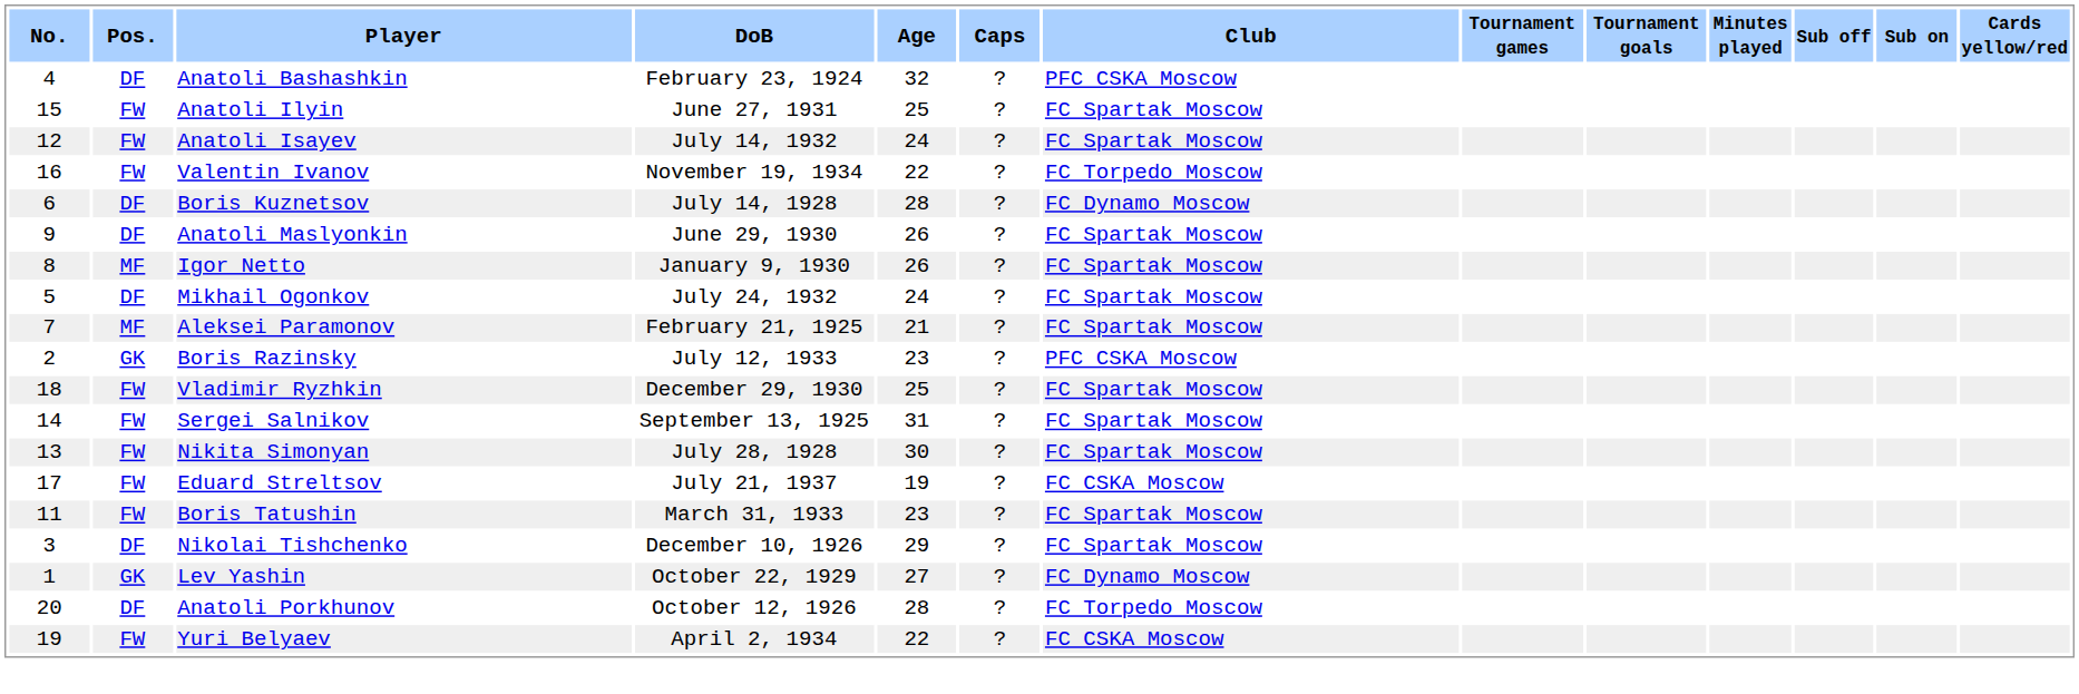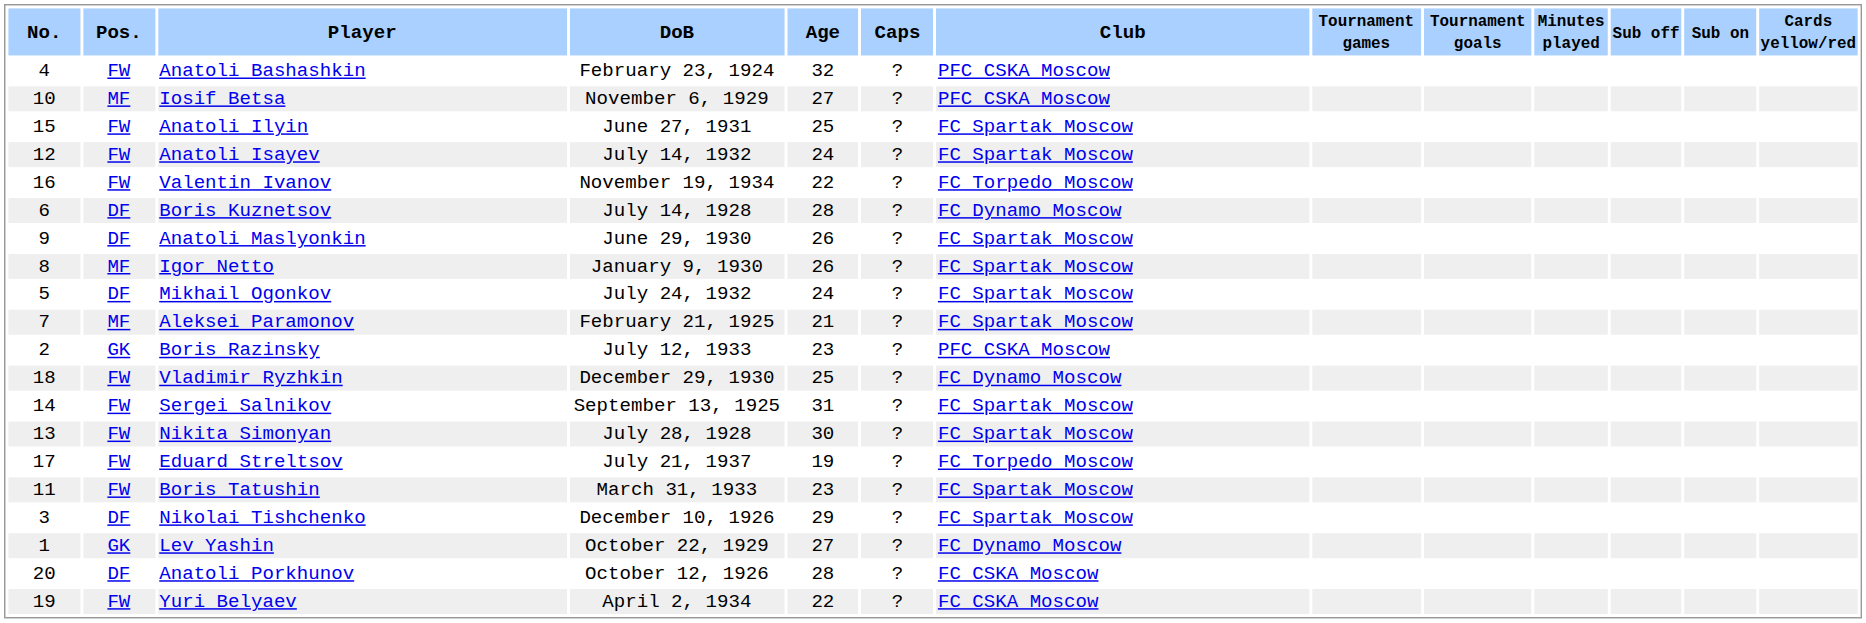 <table border="0"  style="width:100%; border:1px solid #999; background:#fff; text-align:center;">
 <tr style="text-align:center; background:#aad0ff;">
 <th width=4%>No.</th>
 <th width=4%>Pos.</th>
 <th width=23%>Player</th>
 <th width=12%>DoB</th>
 <th width=4%>Age</th>
 <th width=4%>Caps</th>
 <th width=21%>Club</th>
 <th width=6%><small>Tournament<br>games</small></th>
 <th width=6%><small>Tournament<br>goals</small></th>
 <th width=4%><small>Minutes<br>played</small></th>
 <th width=4%><small>Sub off</small></th>
 <th width=4%><small>Sub on</small></th>
 <th width=4%><small>Cards<br>yellow/red</small></th>
 </tr>
 <tr>
 <td>4</td>
-<td><a href='#'>DF</a></td>
+<td><a href='#'>FW</a></td>
 <td align="left"><a href='#'>Anatoli Bashashkin</a></td>
 <td>February 23, 1924</td>
 <td>32</td>
+<td>?</td>
+<td align="left"> <a href='#'>PFC CSKA Moscow</a></td>
+<td></td>
+<td></td>
+<td></td>
+<td></td>
+<td></td>
+<td></td>
+</tr>
+<tr style="background:#efefef;">
+<td>10</td>
+<td><a href='#'>MF</a></td>
+<td align="left"><a href='#'>Iosif Betsa</a></td>
+<td>November 6, 1929</td>
+<td>27</td>
 <td>?</td>
 <td align="left"> <a href='#'>PFC CSKA Moscow</a></td>
 <td></td>
 <td></td>
 <td></td>
 <td></td>
 <td></td>
 <td></td>
 </tr>
 <tr>
 <td>15</td>
 <td><a href='#'>FW</a></td>
 <td align="left"><a href='#'>Anatoli Ilyin</a></td>
 <td>June 27, 1931</td>
 <td>25</td>
 <td>?</td>
 <td align="left"> <a href='#'>FC Spartak Moscow</a></td>
 <td></td>
 <td></td>
 <td></td>
 <td></td>
 <td></td>
 <td></td>
 </tr>
 <tr style="background:#efefef;">
 <td>12</td>
 <td><a href='#'>FW</a></td>
 <td align="left"><a href='#'>Anatoli Isayev</a></td>
 <td>July 14, 1932</td>
 <td>24</td>
 <td>?</td>
 <td align="left"> <a href='#'>FC Spartak Moscow</a></td>
 <td></td>
 <td></td>
 <td></td>
 <td></td>
 <td></td>
 <td></td>
 </tr>
 <tr>
 <td>16</td>
 <td><a href='#'>FW</a></td>
 <td align="left"><a href='#'>Valentin Ivanov</a></td>
 <td>November 19, 1934</td>
 <td>22</td>
 <td>?</td>
 <td align="left"> <a href='#'>FC Torpedo Moscow</a></td>
 <td></td>
 <td></td>
 <td></td>
 <td></td>
 <td></td>
 <td></td>
 </tr>
 <tr style="background:#efefef;">
 <td>6</td>
 <td><a href='#'>DF</a></td>
 <td align="left"><a href='#'>Boris Kuznetsov</a></td>
 <td>July 14, 1928</td>
 <td>28</td>
 <td>?</td>
 <td align="left"> <a href='#'>FC Dynamo Moscow</a></td>
 <td></td>
 <td></td>
 <td></td>
 <td></td>
 <td></td>
 <td></td>
 </tr>
 <tr>
 <td>9</td>
 <td><a href='#'>DF</a></td>
 <td align="left"><a href='#'>Anatoli Maslyonkin</a></td>
 <td>June 29, 1930</td>
 <td>26</td>
 <td>?</td>
 <td align="left"> <a href='#'>FC Spartak Moscow</a></td>
 <td></td>
 <td></td>
 <td></td>
 <td></td>
 <td></td>
 <td></td>
 </tr>
 <tr style="background:#efefef;">
 <td>8</td>
 <td><a href='#'>MF</a></td>
 <td align="left"><a href='#'>Igor Netto</a></td>
 <td>January 9, 1930</td>
 <td>26</td>
 <td>?</td>
 <td align="left"> <a href='#'>FC Spartak Moscow</a></td>
 <td></td>
 <td></td>
 <td></td>
 <td></td>
 <td></td>
 <td></td>
 </tr>
 <tr>
 <td>5</td>
 <td><a href='#'>DF</a></td>
 <td align="left"><a href='#'>Mikhail Ogonkov</a></td>
 <td>July 24, 1932</td>
 <td>24</td>
 <td>?</td>
 <td align="left"> <a href='#'>FC Spartak Moscow</a></td>
 <td></td>
 <td></td>
 <td></td>
 <td></td>
 <td></td>
 <td></td>
 </tr>
 <tr style="background:#efefef;">
 <td>7</td>
 <td><a href='#'>MF</a></td>
 <td align="left"><a href='#'>Aleksei Paramonov</a></td>
 <td>February 21, 1925</td>
 <td>21</td>
 <td>?</td>
 <td align="left"> <a href='#'>FC Spartak Moscow</a></td>
 <td></td>
 <td></td>
 <td></td>
 <td></td>
 <td></td>
 <td></td>
 </tr>
 <tr>
 <td>2</td>
 <td><a href='#'>GK</a></td>
 <td align="left"><a href='#'>Boris Razinsky</a></td>
 <td>July 12, 1933</td>
 <td>23</td>
 <td>?</td>
 <td align="left"> <a href='#'>PFC CSKA Moscow</a></td>
 <td></td>
 <td></td>
 <td></td>
 <td></td>
 <td></td>
 <td></td>
 </tr>
 <tr style="background:#efefef;">
 <td>18</td>
 <td><a href='#'>FW</a></td>
 <td align="left"><a href='#'>Vladimir Ryzhkin</a></td>
 <td>December 29, 1930</td>
 <td>25</td>
 <td>?</td>
-<td align="left"> <a href='#'>FC Spartak Moscow</a></td>
+<td align="left"> <a href='#'>FC Dynamo Moscow</a></td>
 <td></td>
 <td></td>
 <td></td>
 <td></td>
 <td></td>
 <td></td>
 </tr>
 <tr>
 <td>14</td>
 <td><a href='#'>FW</a></td>
 <td align="left"><a href='#'>Sergei Salnikov</a></td>
 <td>September 13, 1925</td>
 <td>31</td>
 <td>?</td>
 <td align="left"> <a href='#'>FC Spartak Moscow</a></td>
 <td></td>
 <td></td>
 <td></td>
 <td></td>
 <td></td>
 <td></td>
 </tr>
 <tr style="background:#efefef;">
 <td>13</td>
 <td><a href='#'>FW</a></td>
 <td align="left"><a href='#'>Nikita Simonyan</a></td>
 <td>July 28, 1928</td>
 <td>30</td>
 <td>?</td>
 <td align="left"> <a href='#'>FC Spartak Moscow</a></td>
 <td></td>
 <td></td>
 <td></td>
 <td></td>
 <td></td>
 <td></td>
 </tr>
 <tr>
 <td>17</td>
 <td><a href='#'>FW</a></td>
 <td align="left"><a href='#'>Eduard Streltsov</a></td>
 <td>July 21, 1937</td>
 <td>19</td>
 <td>?</td>
-<td align="left"> <a href='#'>FC CSKA Moscow</a></td>
+<td align="left"> <a href='#'>FC Torpedo Moscow</a></td>
 <td></td>
 <td></td>
 <td></td>
 <td></td>
 <td></td>
 <td></td>
 </tr>
 <tr style="background:#efefef;">
 <td>11</td>
 <td><a href='#'>FW</a></td>
 <td align="left"><a href='#'>Boris Tatushin</a></td>
 <td>March 31, 1933</td>
 <td>23</td>
 <td>?</td>
 <td align="left"> <a href='#'>FC Spartak Moscow</a></td>
 <td></td>
 <td></td>
 <td></td>
 <td></td>
 <td></td>
 <td></td>
 </tr>
 <tr>
 <td>3</td>
 <td><a href='#'>DF</a></td>
 <td align="left"><a href='#'>Nikolai Tishchenko</a></td>
 <td>December 10, 1926</td>
 <td>29</td>
 <td>?</td>
 <td align="left"> <a href='#'>FC Spartak Moscow</a></td>
 <td></td>
 <td></td>
 <td></td>
 <td></td>
 <td></td>
 <td></td>
 </tr>
 <tr style="background:#efefef;">
 <td>1</td>
 <td><a href='#'>GK</a></td>
 <td align="left"><a href='#'>Lev Yashin</a></td>
 <td>October 22, 1929</td>
 <td>27</td>
 <td>?</td>
 <td align="left"> <a href='#'>FC Dynamo Moscow</a></td>
 <td></td>
 <td></td>
 <td></td>
 <td></td>
 <td></td>
 <td></td>
 </tr>
 <tr>
 <td>20</td>
 <td><a href='#'>DF</a></td>
 <td align="left"><a href='#'>Anatoli Porkhunov</a></td>
 <td>October 12, 1926</td>
 <td>28</td>
 <td>?</td>
-<td align="left"> <a href='#'>FC Torpedo Moscow</a></td>
+<td align="left"> <a href='#'>FC CSKA Moscow</a></td>
 <td></td>
 <td></td>
 <td></td>
 <td></td>
 <td></td>
 <td></td>
 </tr>
 <tr style="background:#efefef;">
 <td>19</td>
 <td><a href='#'>FW</a></td>
 <td align="left"><a href='#'>Yuri Belyaev</a></td>
 <td>April 2, 1934</td>
 <td>22</td>
 <td>?</td>
 <td align="left"> <a href='#'>FC CSKA Moscow</a></td>
 <td></td>
 <td></td>
 <td></td>
 <td></td>
 <td></td>
 <td></td>
 </tr>
 </table>
